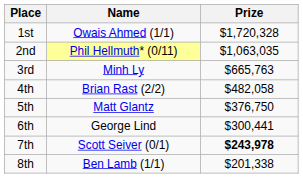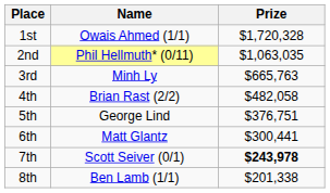 <table class="wikitable">
 <tr>
 <th width="50">Place</th>
 <th width="200">Name</th>
 <th width="125">Prize</th>
 </tr>
 <tr>
 <td align = "center">1st</td>
 <td align = "center"><a href='#'>Owais Ahmed</a> (1/1)</td>
 <td align = "center">$1,720,328</td>
 </tr>
 <tr>
 <td align = "center">2nd</td>
 <td align = "center" bgcolor="#FFFF99"><a href='#'>Phil Hellmuth</a>* (0/11)</td>
 <td align = "center">$1,063,035</td>
 </tr>
 <tr>
 <td align = "center">3rd</td>
 <td align = "center"><a href='#'>Minh Ly</a></td>
 <td align = "center">$665,763</td>
 </tr>
 <tr>
 <td align = "center">4th</td>
 <td align = "center"><a href='#'>Brian Rast</a> (2/2)</td>
 <td align = "center">$482,058</td>
 </tr>
 <tr>
 <td align = "center">5th</td>
-<td align = "center"><a href='#'>Matt Glantz</a></td>
-<td align = "center">$376,750</td>
+<td align = "center">George Lind</td>
+<td align = "center">$376,751</td>
 </tr>
 <tr>
 <td align = "center">6th</td>
-<td align = "center">George Lind</td>
+<td align = "center"><a href='#'>Matt Glantz</a></td>
 <td align = "center">$300,441</td>
 </tr>
 <tr>
 <td align = "center">7th</td>
 <td align = "center"><a href='#'>Scott Seiver</a> (0/1)</td>
 <td align = "center"><strong>$243,978</strong></td>
 </tr>
 <tr>
 <td align = "center">8th</td>
 <td align = "center"><a href='#'>Ben Lamb</a> (1/1)</td>
 <td align = "center">$201,338</td>
 </tr>
 </table>
